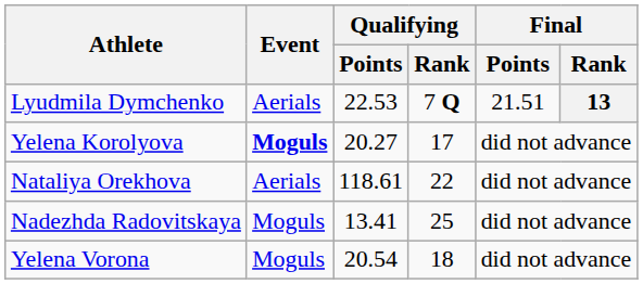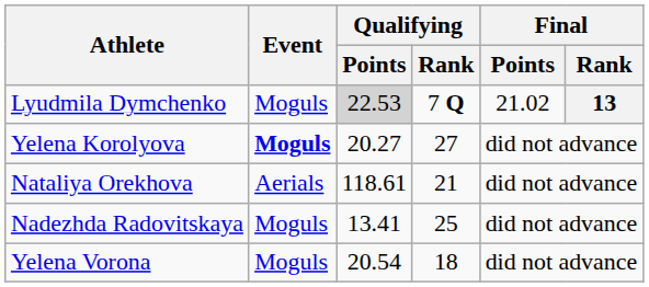 <table class="wikitable" style="font-size:90%">
 <tr>
 <th rowspan="2">Athlete</th>
 <th rowspan="2">Event</th>
 <th colspan="2">Qualifying</th>
 <th colspan="2">Final</th>
 </tr>
 <tr>
 <th>Points</th>
 <th>Rank</th>
 <th>Points</th>
 <th>Rank</th>
 </tr>
 <tr>
 <td><a href='#'>Lyudmila Dymchenko</a></td>
-<td><a href='#'>Aerials</a></td>
-<td align="center">22.53</td>
+<td><a href='#'>Moguls</a></td>
+<td align="center" style="background: lightgrey;">22.53</td>
 <td align="center">7 <strong>Q</strong></td>
-<td align="center">21.51</td>
+<td align="center">21.02</td>
 <th align="center">13</th>
 </tr>
 <tr>
 <td><a href='#'>Yelena Korolyova</a></td>
 <td><strong><a href='#'>Moguls</a></strong></td>
 <td align="center">20.27</td>
-<td align="center">17</td>
+<td align="center">27</td>
 <td align="center" colspan=2>did not advance</td>
 </tr>
 <tr>
 <td><a href='#'>Nataliya Orekhova</a></td>
 <td><a href='#'>Aerials</a></td>
 <td align="center">118.61</td>
-<td align="center">22</td>
+<td align="center">21</td>
 <td align="center" colspan=2>did not advance</td>
 </tr>
 <tr>
 <td><a href='#'>Nadezhda Radovitskaya</a></td>
 <td><a href='#'>Moguls</a></td>
 <td align="center">13.41</td>
 <td align="center">25</td>
 <td align="center" colspan=2>did not advance</td>
 </tr>
 <tr>
 <td><a href='#'>Yelena Vorona</a></td>
 <td><a href='#'>Moguls</a></td>
 <td align="center">20.54</td>
 <td align="center">18</td>
 <td align="center" colspan=2>did not advance</td>
 </tr>
 </table>
